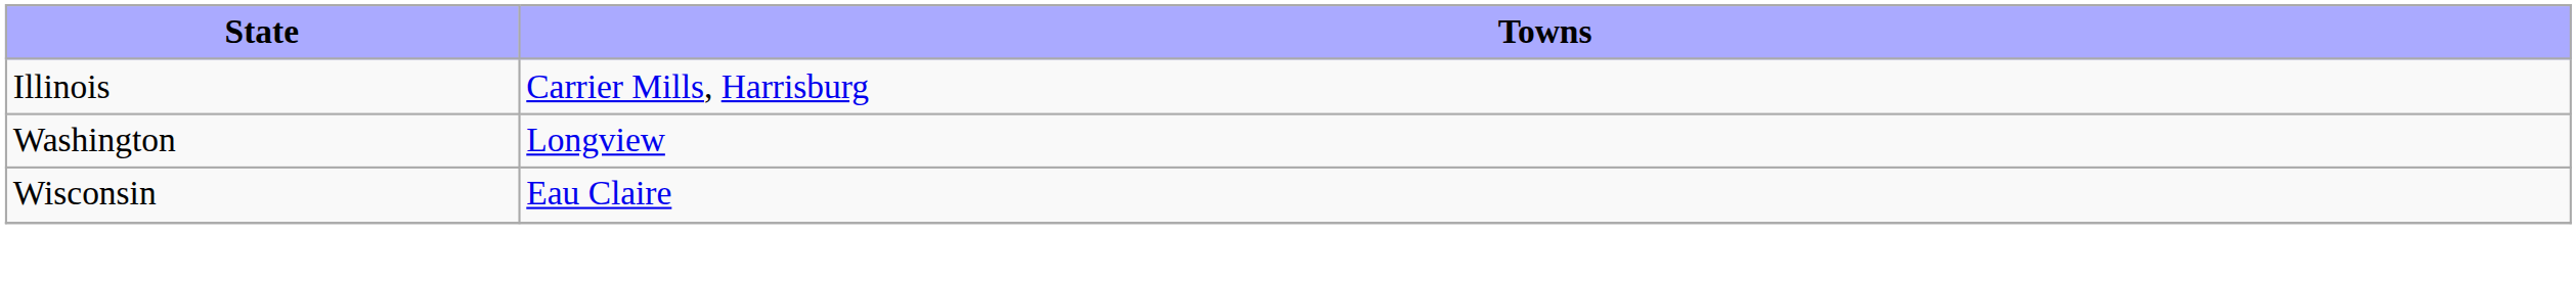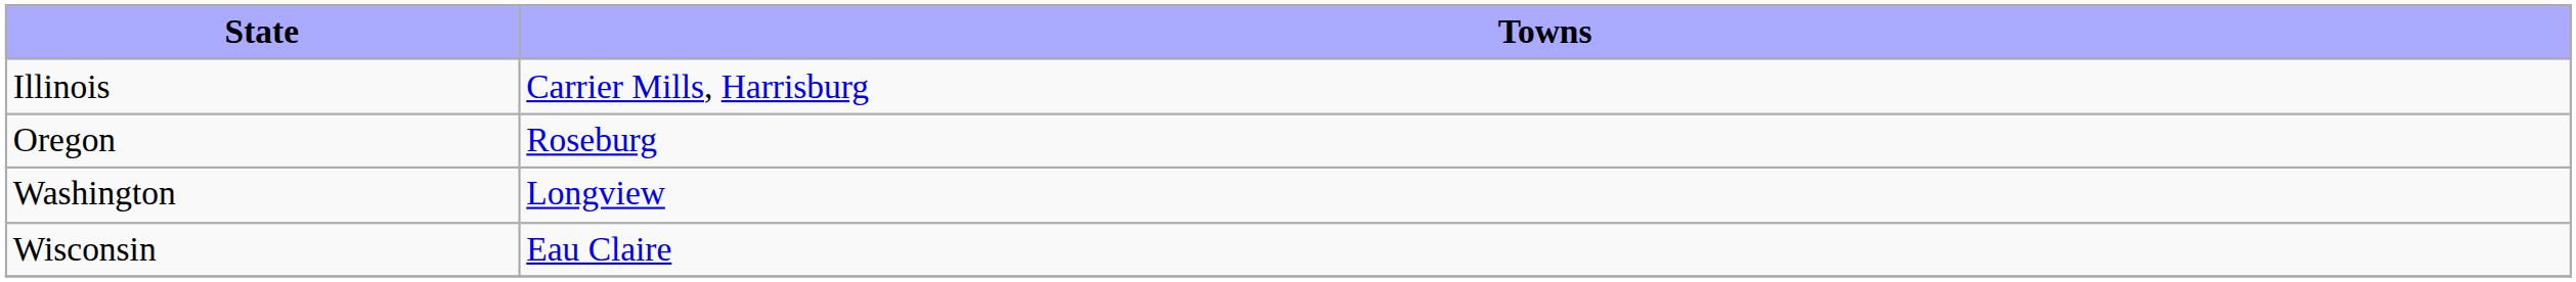 <table class="wikitable" style="margin: 1em auto 1em auto;width: 95%">
 <tr>
 <th style="background-color: #AAAAFF" width=20%>State</th>
 <th style="background-color: #AAAAFF">Towns</th>
 </tr>
 <tr>
 <td>Illinois</td>
 <td><a href='#'>Carrier Mills</a>, <a href='#'>Harrisburg</a></td>
+</tr>
+<tr>
+<td>Oregon</td>
+<td><a href='#'>Roseburg</a></td>
 </tr>
 <tr>
 <td>Washington</td>
 <td><a href='#'>Longview</a></td>
 </tr>
 <tr>
 <td>Wisconsin</td>
 <td><a href='#'>Eau Claire</a></td>
 </tr>
 <tr>
 </tr>
 </table>
